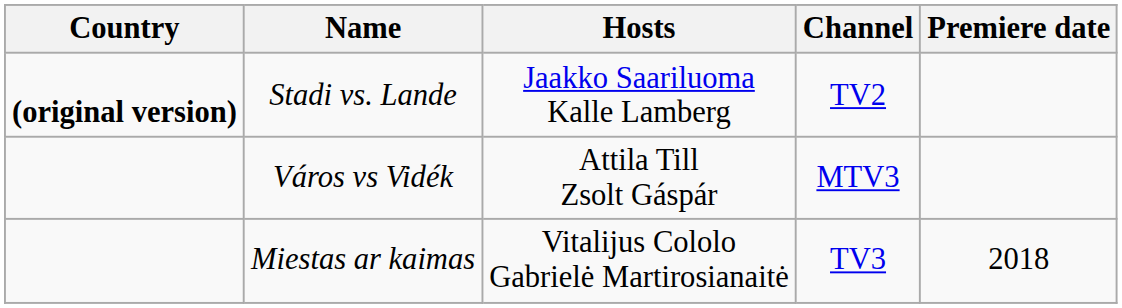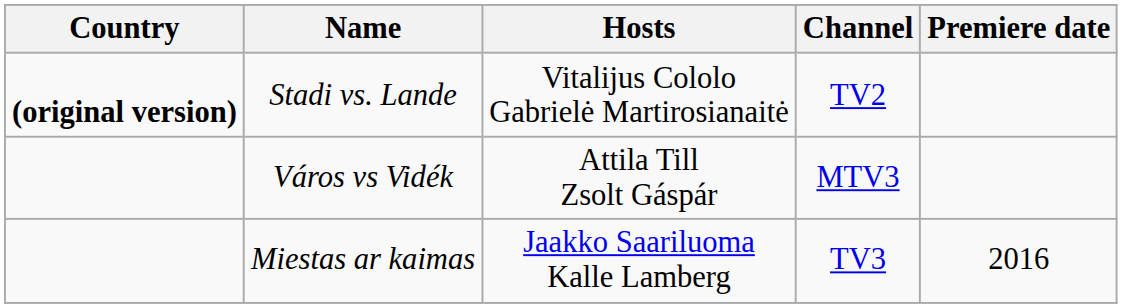 <table class="wikitable" style="text-align:center">
 <tr>
 <th>Country</th>
 <th>Name</th>
 <th>Hosts</th>
 <th>Channel</th>
 <th>Premiere date</th>
 </tr>
 <tr>
 <td><strong><br>(original version)</strong></td>
 <td><em>Stadi vs. Lande</em></td>
-<td><a href='#'>Jaakko Saariluoma</a><br>Kalle Lamberg</td>
+<td>Vitalijus Cololo<br>Gabrielė Martirosianaitė</td>
 <td><a href='#'>TV2</a></td>
 <td></td>
 </tr>
 <tr>
 <td><strong></strong></td>
 <td><em>Város vs Vidék</em></td>
 <td>Attila Till<br>Zsolt Gáspár</td>
 <td><a href='#'>MTV3</a></td>
 <td></td>
 </tr>
 <tr>
 <td><strong></strong></td>
 <td><em>Miestas ar kaimas</em></td>
-<td>Vitalijus Cololo<br>Gabrielė Martirosianaitė</td>
+<td><a href='#'>Jaakko Saariluoma</a><br>Kalle Lamberg</td>
 <td><a href='#'>TV3</a></td>
-<td>2018</td>
+<td>2016</td>
 </tr>
 </table>
